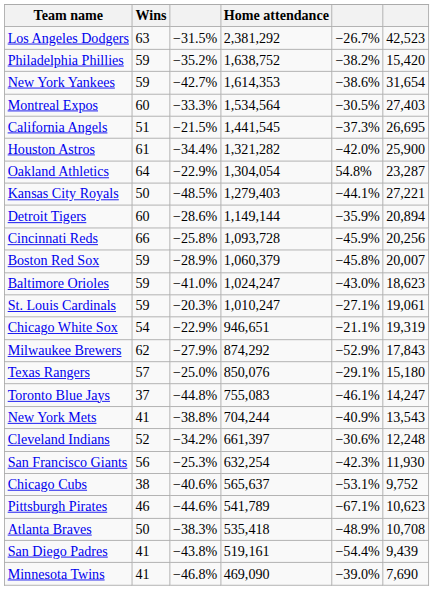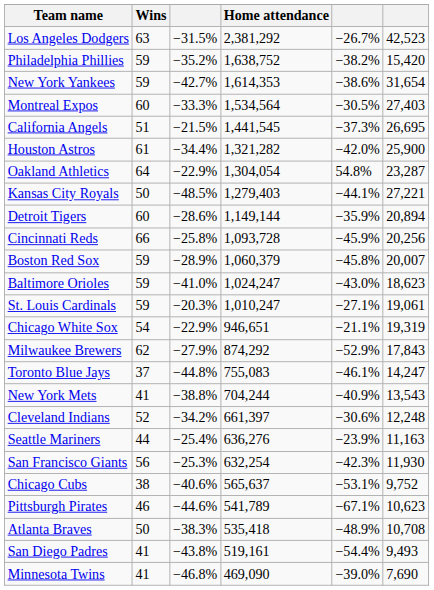 <table class="wikitable sortable">
 <tr style="text-align:center; font-size:larger;">
 </tr>
 <tr>
 <th>Team name</th>
 <th>Wins</th>
 <th></th>
 <th>Home attendance</th>
 <th></th>
 <th></th>
 </tr>
 <tr>
 <td><a href='#'>Los Angeles Dodgers</a></td>
 <td>63</td>
 <td>−31.5%</td>
 <td>2,381,292</td>
 <td>−26.7%</td>
 <td>42,523</td>
 </tr>
 <tr>
 <td><a href='#'>Philadelphia Phillies</a></td>
 <td>59</td>
 <td>−35.2%</td>
 <td>1,638,752</td>
 <td>−38.2%</td>
 <td>15,420</td>
 </tr>
 <tr>
 <td><a href='#'>New York Yankees</a></td>
 <td>59</td>
 <td>−42.7%</td>
 <td>1,614,353</td>
 <td>−38.6%</td>
 <td>31,654</td>
 </tr>
 <tr>
 <td><a href='#'>Montreal Expos</a></td>
 <td>60</td>
 <td>−33.3%</td>
 <td>1,534,564</td>
 <td>−30.5%</td>
 <td>27,403</td>
 </tr>
 <tr>
 <td><a href='#'>California Angels</a></td>
 <td>51</td>
 <td>−21.5%</td>
 <td>1,441,545</td>
 <td>−37.3%</td>
 <td>26,695</td>
 </tr>
 <tr>
 <td><a href='#'>Houston Astros</a></td>
 <td>61</td>
 <td>−34.4%</td>
 <td>1,321,282</td>
 <td>−42.0%</td>
 <td>25,900</td>
 </tr>
 <tr>
 <td><a href='#'>Oakland Athletics</a></td>
 <td>64</td>
 <td>−22.9%</td>
 <td>1,304,054</td>
 <td>54.8%</td>
 <td>23,287</td>
 </tr>
 <tr>
 <td><a href='#'>Kansas City Royals</a></td>
 <td>50</td>
 <td>−48.5%</td>
 <td>1,279,403</td>
 <td>−44.1%</td>
 <td>27,221</td>
 </tr>
 <tr>
 <td><a href='#'>Detroit Tigers</a></td>
 <td>60</td>
 <td>−28.6%</td>
 <td>1,149,144</td>
 <td>−35.9%</td>
 <td>20,894</td>
 </tr>
 <tr>
 <td><a href='#'>Cincinnati Reds</a></td>
 <td>66</td>
 <td>−25.8%</td>
 <td>1,093,728</td>
 <td>−45.9%</td>
 <td>20,256</td>
 </tr>
 <tr>
 <td><a href='#'>Boston Red Sox</a></td>
 <td>59</td>
 <td>−28.9%</td>
 <td>1,060,379</td>
 <td>−45.8%</td>
 <td>20,007</td>
 </tr>
 <tr>
 <td><a href='#'>Baltimore Orioles</a></td>
 <td>59</td>
 <td>−41.0%</td>
 <td>1,024,247</td>
 <td>−43.0%</td>
 <td>18,623</td>
 </tr>
 <tr>
 <td><a href='#'>St. Louis Cardinals</a></td>
 <td>59</td>
 <td>−20.3%</td>
 <td>1,010,247</td>
 <td>−27.1%</td>
 <td>19,061</td>
 </tr>
 <tr>
 <td><a href='#'>Chicago White Sox</a></td>
 <td>54</td>
 <td>−22.9%</td>
 <td>946,651</td>
 <td>−21.1%</td>
 <td>19,319</td>
 </tr>
 <tr>
 <td><a href='#'>Milwaukee Brewers</a></td>
 <td>62</td>
 <td>−27.9%</td>
 <td>874,292</td>
 <td>−52.9%</td>
 <td>17,843</td>
 </tr>
 <tr>
-<td><a href='#'>Texas Rangers</a></td>
-<td>57</td>
-<td>−25.0%</td>
-<td>850,076</td>
-<td>−29.1%</td>
-<td>15,180</td>
-</tr>
-<tr>
 <td><a href='#'>Toronto Blue Jays</a></td>
 <td>37</td>
 <td>−44.8%</td>
 <td>755,083</td>
 <td>−46.1%</td>
 <td>14,247</td>
 </tr>
 <tr>
 <td><a href='#'>New York Mets</a></td>
 <td>41</td>
 <td>−38.8%</td>
 <td>704,244</td>
 <td>−40.9%</td>
 <td>13,543</td>
 </tr>
 <tr>
 <td><a href='#'>Cleveland Indians</a></td>
 <td>52</td>
 <td>−34.2%</td>
 <td>661,397</td>
 <td>−30.6%</td>
 <td>12,248</td>
+</tr>
+<tr>
+<td><a href='#'>Seattle Mariners</a></td>
+<td>44</td>
+<td>−25.4%</td>
+<td>636,276</td>
+<td>−23.9%</td>
+<td>11,163</td>
 </tr>
 <tr>
 <td><a href='#'>San Francisco Giants</a></td>
 <td>56</td>
 <td>−25.3%</td>
 <td>632,254</td>
 <td>−42.3%</td>
 <td>11,930</td>
 </tr>
 <tr>
 <td><a href='#'>Chicago Cubs</a></td>
 <td>38</td>
 <td>−40.6%</td>
 <td>565,637</td>
 <td>−53.1%</td>
 <td>9,752</td>
 </tr>
 <tr>
 <td><a href='#'>Pittsburgh Pirates</a></td>
 <td>46</td>
 <td>−44.6%</td>
 <td>541,789</td>
 <td>−67.1%</td>
 <td>10,623</td>
 </tr>
 <tr>
 <td><a href='#'>Atlanta Braves</a></td>
 <td>50</td>
 <td>−38.3%</td>
 <td>535,418</td>
 <td>−48.9%</td>
 <td>10,708</td>
 </tr>
 <tr>
 <td><a href='#'>San Diego Padres</a></td>
 <td>41</td>
 <td>−43.8%</td>
 <td>519,161</td>
 <td>−54.4%</td>
-<td>9,439</td>
+<td>9,493</td>
 </tr>
 <tr>
 <td><a href='#'>Minnesota Twins</a></td>
 <td>41</td>
 <td>−46.8%</td>
 <td>469,090</td>
 <td>−39.0%</td>
 <td>7,690</td>
 </tr>
 </table>
